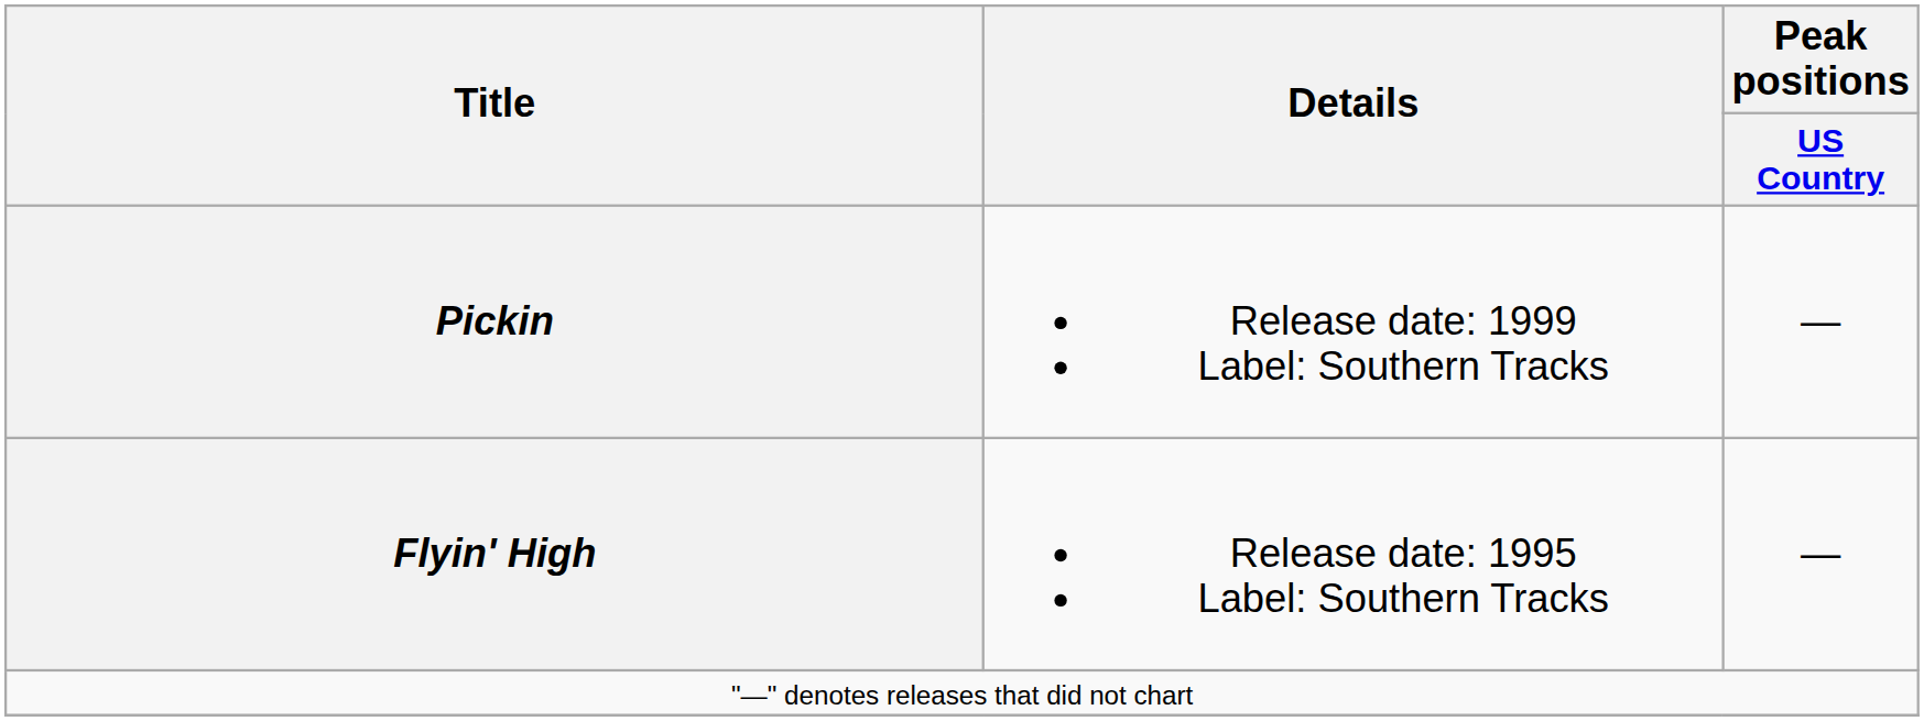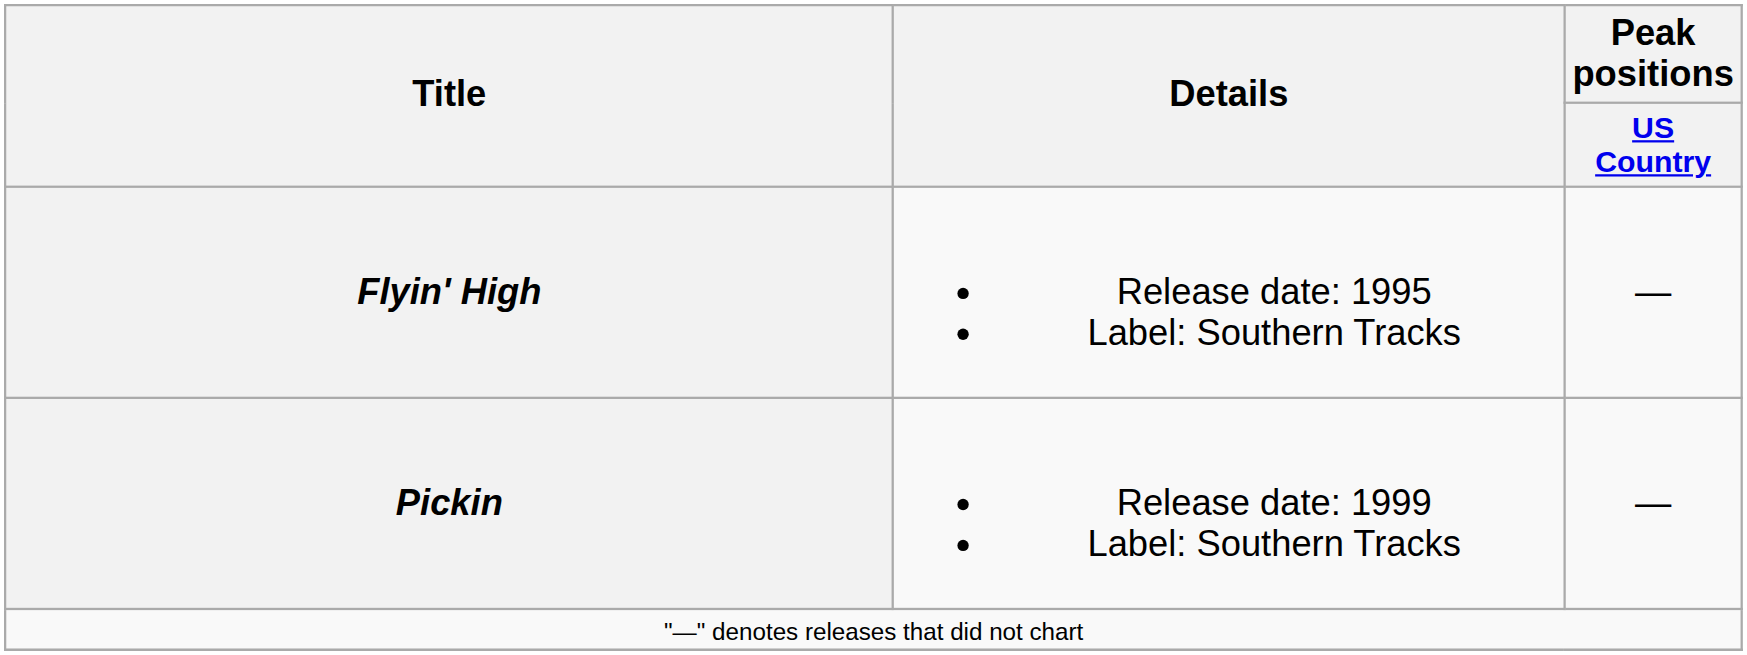 <table class="wikitable plainrowheaders" style="text-align:center;">
 <tr>
 <th rowspan="2" style="width:24em;">Title</th>
 <th rowspan="2" style="width:18em;">Details</th>
 <th>Peak positions</th>
 </tr>
 <tr style="font-size:smaller;">
 <th width="65"><a href='#'>US Country</a><br></th>
 </tr>
 <tr>
-<th scope="row"><em>Pickin<strong></th>
-<td><br><ul><li>Release date: 1999</li><li>Label: Southern Tracks</li></ul></td>
+<th scope="row"><em>Flyin' High</em></th>
+<td><br><ul><li>Release date: 1995</li><li>Label: Southern Tracks</li></ul></td>
 <td>—</td>
 </tr>
 <tr>
-<th scope="row"><em>Flyin' High</em></th>
-<td><br><ul><li>Release date: 1995</li><li>Label: Southern Tracks</li></ul></td>
+<th scope="row"><em>Pickin<strong></th>
+<td><br><ul><li>Release date: 1999</li><li>Label: Southern Tracks</li></ul></td>
 <td>—</td>
 </tr>
 <tr>
 <td colspan="3" style="font-size: 8pt">"—" denotes releases that did not chart</td>
 </tr>
 <tr>
 </tr>
 </table>
